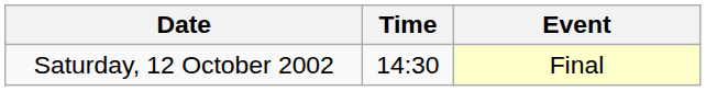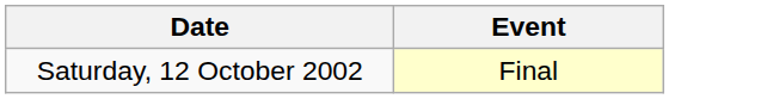 <table class = "wikitable" style="text-align:center;">
 <tr>
 <th width=220>Date</th>
-<th width=50>Time</th>
 <th width=150>Event</th>
 </tr>
 <tr>
 <td>Saturday, 12 October 2002</td>
-<td>14:30</td>
 <td bgcolor=ffffcc>Final</td>
 </tr>
 </table>
